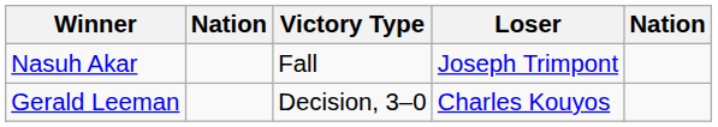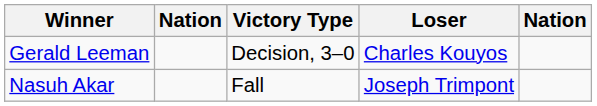 <table class="wikitable sortable" style="text-align:left;">
 <tr>
 <th>Winner</th>
 <th>Nation</th>
 <th>Victory Type</th>
 <th>Loser</th>
 <th>Nation</th>
 </tr>
 <tr>
+<td><a href='#'>Gerald Leeman</a></td>
+<td></td>
+<td>Decision, 3–0</td>
+<td><a href='#'>Charles Kouyos</a></td>
+<td></td>
+</tr>
+<tr>
 <td><a href='#'>Nasuh Akar</a></td>
 <td></td>
 <td>Fall</td>
 <td><a href='#'>Joseph Trimpont</a></td>
 <td></td>
 </tr>
-<tr>
-<td><a href='#'>Gerald Leeman</a></td>
-<td></td>
-<td>Decision, 3–0</td>
-<td><a href='#'>Charles Kouyos</a></td>
-<td></td>
-</tr>
 </table>
